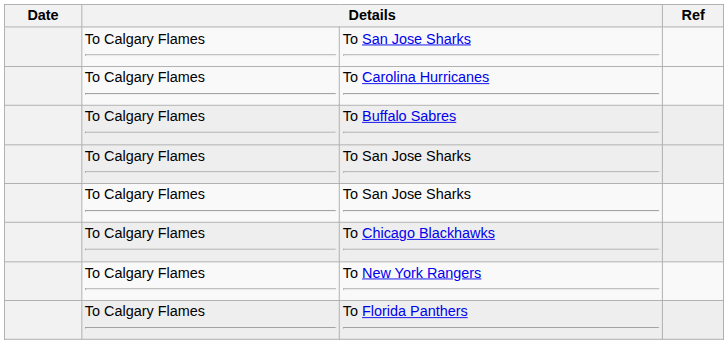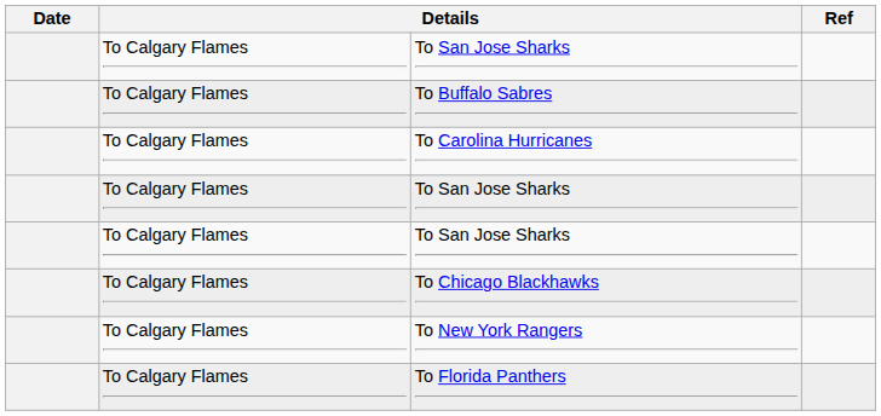 <table class="wikitable plainrowheaders" style="width: 50em;">
 <tr>
 <th scope="col">Date</th>
 <th scope="col" colspan="2">Details</th>
 <th scope="col">Ref</th>
 </tr>
 <tr>
 <th scope="row"></th>
 <td valign="top">To Calgary Flames <hr></td>
 <td valign="top">To <a href='#'>San Jose Sharks</a> <hr></td>
 <td></td>
 </tr>
+<tr style="background:#eee;">
+<th scope="row"></th>
+<td valign="top">To Calgary Flames <hr></td>
+<td valign="top">To <a href='#'>Buffalo Sabres</a> <hr></td>
+<td></td>
+</tr>
 <tr>
 <th scope="row"></th>
 <td valign="top">To Calgary Flames <hr></td>
 <td valign="top">To <a href='#'>Carolina Hurricanes</a> <hr></td>
-<td></td>
-</tr>
-<tr style="background:#eee;">
-<th scope="row"></th>
-<td valign="top">To Calgary Flames <hr></td>
-<td valign="top">To <a href='#'>Buffalo Sabres</a> <hr></td>
 <td></td>
 </tr>
 <tr style="background:#eee;">
 <th scope="row"></th>
 <td valign="top">To Calgary Flames <hr></td>
 <td valign="top">To San Jose Sharks <hr></td>
 <td></td>
 </tr>
 <tr>
 <th scope="row"></th>
 <td valign="top">To Calgary Flames <hr></td>
 <td valign="top">To San Jose Sharks <hr></td>
 <td></td>
 </tr>
 <tr style="background:#eee;">
 <th scope="row"></th>
 <td valign="top">To Calgary Flames <hr></td>
 <td valign="top">To <a href='#'>Chicago Blackhawks</a> <hr></td>
 <td></td>
 </tr>
 <tr>
 <th scope="row"></th>
 <td valign="top">To Calgary Flames <hr></td>
 <td valign="top">To <a href='#'>New York Rangers</a> <hr></td>
 <td></td>
 </tr>
 <tr style="background:#eee;">
 <th scope="row"></th>
 <td valign="top">To Calgary Flames <hr></td>
 <td valign="top">To <a href='#'>Florida Panthers</a> <hr></td>
 <td></td>
 </tr>
 </table>
